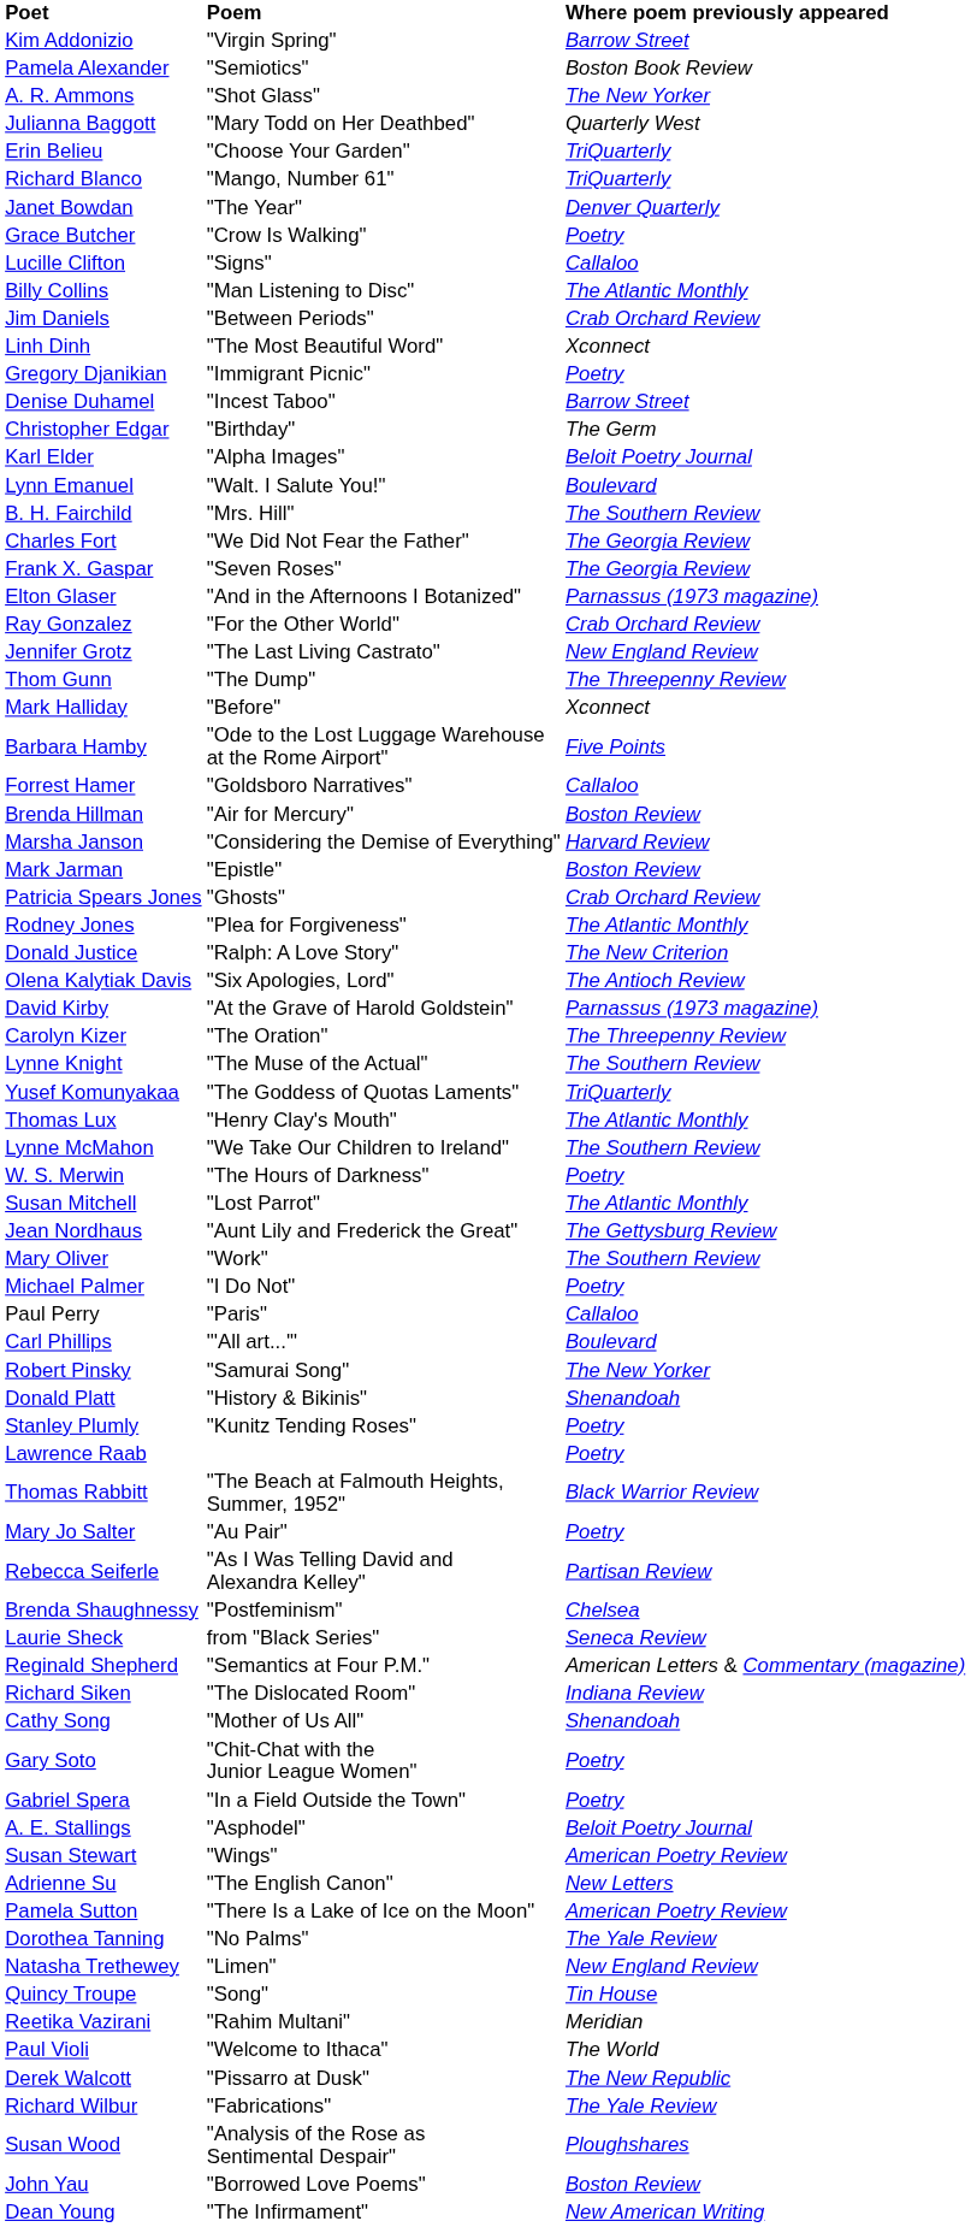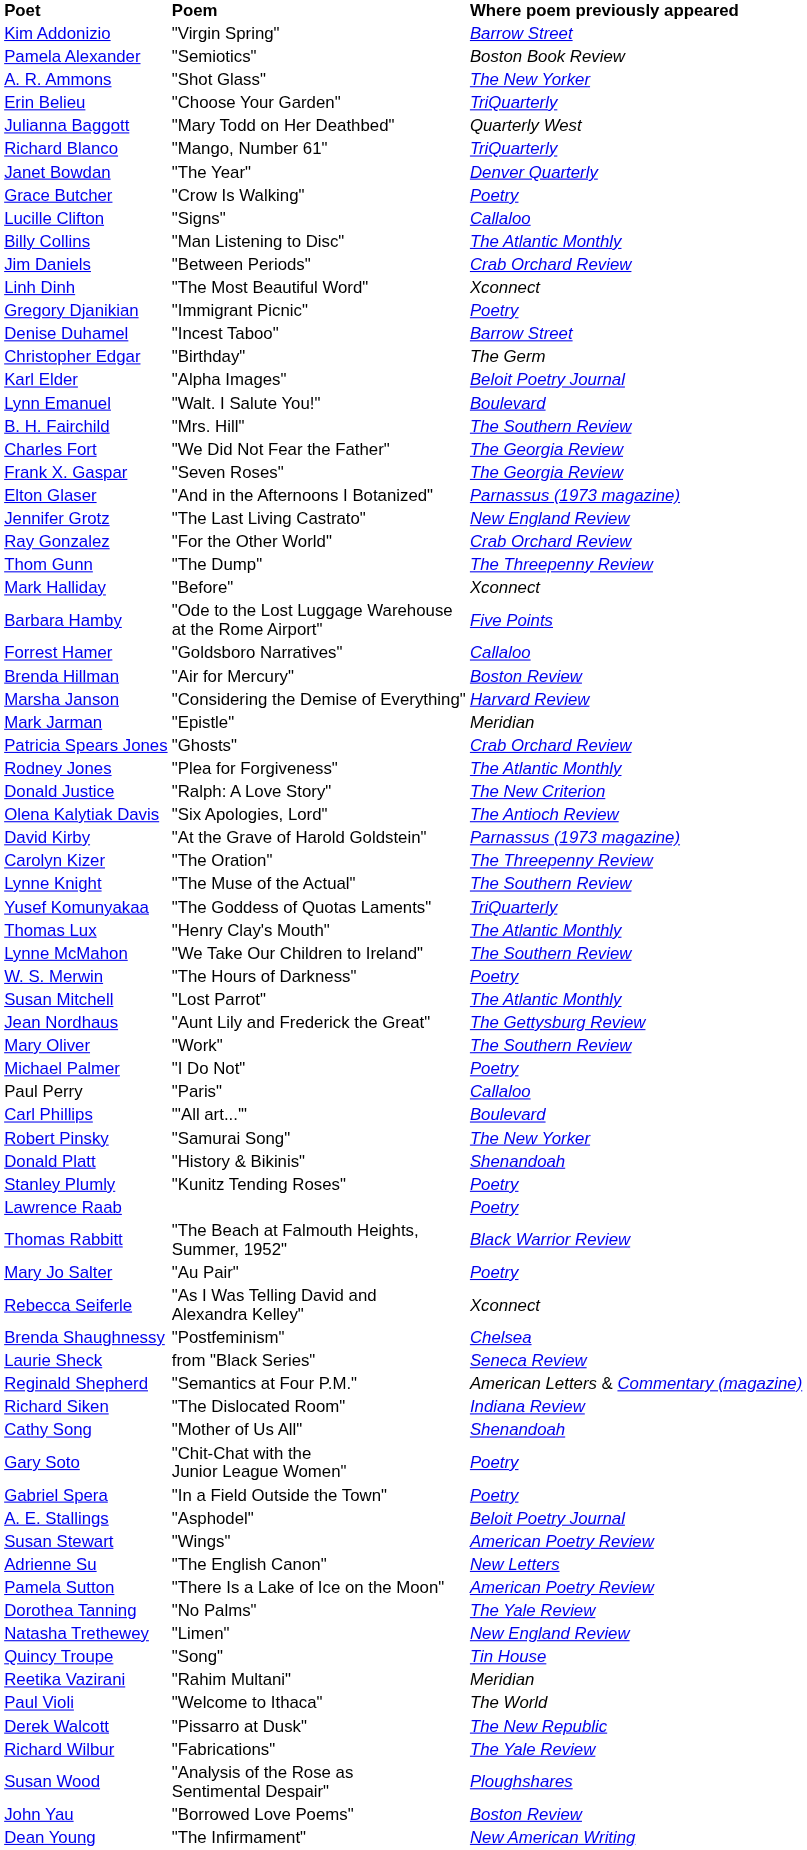 <table>
 <tr>
 <td><strong>Poet</strong></td>
 <td><strong>Poem</strong></td>
 <td><strong>Where poem previously appeared</strong></td>
 </tr>
 <tr>
 <td><a href='#'>Kim Addonizio</a></td>
 <td>"Virgin Spring"</td>
 <td><em><a href='#'>Barrow Street</a></em></td>
 </tr>
 <tr>
 <td><a href='#'>Pamela Alexander</a></td>
 <td>"Semiotics"</td>
 <td><em>Boston Book Review</em></td>
 </tr>
 <tr>
 <td><a href='#'>A. R. Ammons</a></td>
 <td>"Shot Glass"</td>
 <td><em><a href='#'>The New Yorker</a></em></td>
 </tr>
 <tr>
+<td><a href='#'>Erin Belieu</a></td>
+<td>"Choose Your Garden"</td>
+<td><em><a href='#'>TriQuarterly</a></em></td>
+</tr>
+<tr>
 <td><a href='#'>Julianna Baggott</a></td>
 <td>"Mary Todd on Her Deathbed"</td>
 <td><em>Quarterly West</em></td>
-</tr>
-<tr>
-<td><a href='#'>Erin Belieu</a></td>
-<td>"Choose Your Garden"</td>
-<td><em><a href='#'>TriQuarterly</a></em></td>
 </tr>
 <tr>
 <td><a href='#'>Richard Blanco</a></td>
 <td>"Mango, Number 61"</td>
 <td><em><a href='#'>TriQuarterly</a></em></td>
 </tr>
 <tr>
 <td><a href='#'>Janet Bowdan</a></td>
 <td>"The Year"</td>
 <td><em><a href='#'>Denver Quarterly</a></em></td>
 </tr>
 <tr>
 <td><a href='#'>Grace Butcher</a></td>
 <td>"Crow Is Walking"</td>
 <td><em><a href='#'>Poetry</a></em></td>
 </tr>
 <tr>
 <td><a href='#'>Lucille Clifton</a></td>
 <td>"Signs"</td>
 <td><em><a href='#'>Callaloo</a></em></td>
 </tr>
 <tr>
 <td><a href='#'>Billy Collins</a></td>
 <td>"Man Listening to Disc"</td>
 <td><em><a href='#'>The Atlantic Monthly</a></em></td>
 </tr>
 <tr>
 <td><a href='#'>Jim Daniels</a></td>
 <td>"Between Periods"</td>
 <td><em><a href='#'>Crab Orchard Review</a></em></td>
 </tr>
 <tr>
 <td><a href='#'>Linh Dinh</a></td>
 <td>"The Most Beautiful Word"</td>
 <td><em>Xconnect</em></td>
 </tr>
 <tr>
 <td><a href='#'>Gregory Djanikian</a></td>
 <td>"Immigrant Picnic"</td>
 <td><em><a href='#'>Poetry</a></em></td>
 </tr>
 <tr>
 <td><a href='#'>Denise Duhamel</a></td>
 <td>"Incest Taboo"</td>
 <td><em><a href='#'>Barrow Street</a></em></td>
 </tr>
 <tr>
 <td><a href='#'>Christopher Edgar</a></td>
 <td>"Birthday"</td>
 <td><em>The Germ</em></td>
 </tr>
 <tr>
 <td><a href='#'>Karl Elder</a></td>
 <td>"Alpha Images"</td>
 <td><em><a href='#'>Beloit Poetry Journal</a></em></td>
 </tr>
 <tr>
 <td><a href='#'>Lynn Emanuel</a></td>
 <td>"Walt. I Salute You!"</td>
 <td><em><a href='#'>Boulevard</a></em></td>
 </tr>
 <tr>
 <td><a href='#'>B. H. Fairchild</a></td>
 <td>"Mrs. Hill"</td>
 <td><em><a href='#'>The Southern Review</a></em></td>
 </tr>
 <tr>
 <td><a href='#'>Charles Fort</a></td>
 <td>"We Did Not Fear the Father"</td>
 <td><em><a href='#'>The Georgia Review</a></em></td>
 </tr>
 <tr>
 <td><a href='#'>Frank X. Gaspar</a></td>
 <td>"Seven Roses"</td>
 <td><em><a href='#'>The Georgia Review</a></em></td>
 </tr>
 <tr>
 <td><a href='#'>Elton Glaser</a></td>
 <td>"And in the Afternoons I Botanized"</td>
 <td><em><a href='#'>Parnassus (1973 magazine)</a></em></td>
 </tr>
 <tr>
+<td><a href='#'>Jennifer Grotz</a></td>
+<td>"The Last Living Castrato"</td>
+<td><em><a href='#'>New England Review</a></em></td>
+</tr>
+<tr>
 <td><a href='#'>Ray Gonzalez</a></td>
 <td>"For the Other World"</td>
 <td><em><a href='#'>Crab Orchard Review</a></em></td>
-</tr>
-<tr>
-<td><a href='#'>Jennifer Grotz</a></td>
-<td>"The Last Living Castrato"</td>
-<td><em><a href='#'>New England Review</a></em></td>
 </tr>
 <tr>
 <td><a href='#'>Thom Gunn</a></td>
 <td>"The Dump"</td>
 <td><em><a href='#'>The Threepenny Review</a></em></td>
 </tr>
 <tr>
 <td><a href='#'>Mark Halliday</a></td>
 <td>"Before"</td>
 <td><em>Xconnect</em></td>
 </tr>
 <tr>
 <td><a href='#'>Barbara Hamby</a></td>
 <td>"Ode to the Lost Luggage Warehouse<br> at the Rome Airport"</td>
 <td><em><a href='#'>Five Points</a></em></td>
 </tr>
 <tr>
 <td><a href='#'>Forrest Hamer</a></td>
 <td>"Goldsboro Narratives"</td>
 <td><em><a href='#'>Callaloo</a></em></td>
 </tr>
 <tr>
 <td><a href='#'>Brenda Hillman</a></td>
 <td>"Air for Mercury"</td>
 <td><em><a href='#'>Boston Review</a></em></td>
 </tr>
 <tr>
 <td><a href='#'>Marsha Janson</a></td>
 <td>"Considering the Demise of Everything"</td>
 <td><em><a href='#'>Harvard Review</a></em></td>
 </tr>
 <tr>
 <td><a href='#'>Mark Jarman</a></td>
 <td>"Epistle"</td>
-<td><em><a href='#'>Boston Review</a></em></td>
+<td><em>Meridian</em></td>
 </tr>
 <tr>
 <td><a href='#'>Patricia Spears Jones</a></td>
 <td>"Ghosts"</td>
 <td><em><a href='#'>Crab Orchard Review</a></em></td>
 </tr>
 <tr>
 <td><a href='#'>Rodney Jones</a></td>
 <td>"Plea for Forgiveness"</td>
 <td><em><a href='#'>The Atlantic Monthly</a></em></td>
 </tr>
 <tr>
 <td><a href='#'>Donald Justice</a></td>
 <td>"Ralph: A Love Story"</td>
 <td><em><a href='#'>The New Criterion</a></em></td>
 </tr>
 <tr>
 <td><a href='#'>Olena Kalytiak Davis</a></td>
 <td>"Six Apologies, Lord"</td>
 <td><em><a href='#'>The Antioch Review</a></em></td>
 </tr>
 <tr>
 <td><a href='#'>David Kirby</a></td>
 <td>"At the Grave of Harold Goldstein"</td>
 <td><em><a href='#'>Parnassus (1973 magazine)</a></em></td>
 </tr>
 <tr>
 <td><a href='#'>Carolyn Kizer</a></td>
 <td>"The Oration"</td>
 <td><em><a href='#'>The Threepenny Review</a></em></td>
 </tr>
 <tr>
 <td><a href='#'>Lynne Knight</a></td>
 <td>"The Muse of the Actual"</td>
 <td><em><a href='#'>The Southern Review</a></em></td>
 </tr>
 <tr>
 <td><a href='#'>Yusef Komunyakaa</a></td>
 <td>"The Goddess of Quotas Laments"</td>
 <td><em><a href='#'>TriQuarterly</a></em></td>
 </tr>
 <tr>
 <td><a href='#'>Thomas Lux</a></td>
 <td>"Henry Clay's Mouth"</td>
 <td><em><a href='#'>The Atlantic Monthly</a></em></td>
 </tr>
 <tr>
 <td><a href='#'>Lynne McMahon</a></td>
 <td>"We Take Our Children to Ireland"</td>
 <td><em><a href='#'>The Southern Review</a></em></td>
 </tr>
 <tr>
 <td><a href='#'>W. S. Merwin</a></td>
 <td>"The Hours of Darkness"</td>
 <td><em><a href='#'>Poetry</a></em></td>
 </tr>
 <tr>
 <td><a href='#'>Susan Mitchell</a></td>
 <td>"Lost Parrot"</td>
 <td><em><a href='#'>The Atlantic Monthly</a></em></td>
 </tr>
 <tr>
 <td><a href='#'>Jean Nordhaus</a></td>
 <td>"Aunt Lily and Frederick the Great"</td>
 <td><em><a href='#'>The Gettysburg Review</a></em></td>
 </tr>
 <tr>
 <td><a href='#'>Mary Oliver</a></td>
 <td>"Work"</td>
 <td><em><a href='#'>The Southern Review</a></em></td>
 </tr>
 <tr>
 <td><a href='#'>Michael Palmer</a></td>
 <td>"I Do Not"</td>
 <td><em><a href='#'>Poetry</a></em></td>
 </tr>
 <tr>
 <td>Paul Perry</td>
 <td>"Paris"</td>
 <td><em><a href='#'>Callaloo</a></em></td>
 </tr>
 <tr>
 <td><a href='#'>Carl Phillips</a></td>
 <td>"'All art...'"</td>
 <td><em><a href='#'>Boulevard</a></em></td>
 </tr>
 <tr>
 <td><a href='#'>Robert Pinsky</a></td>
 <td>"Samurai Song"</td>
 <td><em><a href='#'>The New Yorker</a></em></td>
 </tr>
 <tr>
 <td><a href='#'>Donald Platt</a></td>
 <td>"History & Bikinis"</td>
 <td><em><a href='#'>Shenandoah</a></em></td>
 </tr>
 <tr>
 <td><a href='#'>Stanley Plumly</a></td>
 <td>"Kunitz Tending Roses"</td>
 <td><em><a href='#'>Poetry</a></em></td>
 </tr>
 <tr>
 <td><a href='#'>Lawrence Raab</a></td>
 <td></td>
 <td><em><a href='#'>Poetry</a></em></td>
 </tr>
 <tr>
 <td><a href='#'>Thomas Rabbitt</a></td>
 <td>"The Beach at Falmouth Heights,<br> Summer, 1952"</td>
 <td><em><a href='#'>Black Warrior Review</a></em></td>
 </tr>
 <tr>
 <td><a href='#'>Mary Jo Salter</a></td>
 <td>"Au Pair"</td>
 <td><em><a href='#'>Poetry</a></em></td>
 </tr>
 <tr>
 <td><a href='#'>Rebecca Seiferle</a></td>
 <td>"As I Was Telling David and<br> Alexandra Kelley"</td>
-<td><em><a href='#'>Partisan Review</a></em></td>
+<td><em>Xconnect</em></td>
 </tr>
 <tr>
 <td><a href='#'>Brenda Shaughnessy</a></td>
 <td>"Postfeminism"</td>
 <td><em><a href='#'>Chelsea</a></em></td>
 </tr>
 <tr>
 <td><a href='#'>Laurie Sheck</a></td>
 <td>from "Black Series"</td>
 <td><em><a href='#'>Seneca Review</a></em></td>
 </tr>
 <tr>
 <td><a href='#'>Reginald Shepherd</a></td>
 <td>"Semantics at Four P.M."</td>
 <td><em>American Letters</em> & <em><a href='#'>Commentary (magazine)</a></em></td>
 </tr>
 <tr>
 <td><a href='#'>Richard Siken</a></td>
 <td>"The Dislocated Room"</td>
 <td><em><a href='#'>Indiana Review</a></em></td>
 </tr>
 <tr>
 <td><a href='#'>Cathy Song</a></td>
 <td>"Mother of Us All"</td>
 <td><em><a href='#'>Shenandoah</a></em></td>
 </tr>
 <tr>
 <td><a href='#'>Gary Soto</a></td>
 <td>"Chit-Chat with the<br> Junior League Women"</td>
 <td><em><a href='#'>Poetry</a></em></td>
 </tr>
 <tr>
 <td><a href='#'>Gabriel Spera</a></td>
 <td>"In a Field Outside the Town"</td>
 <td><em><a href='#'>Poetry</a></em></td>
 </tr>
 <tr>
 <td><a href='#'>A. E. Stallings</a></td>
 <td>"Asphodel"</td>
 <td><em><a href='#'>Beloit Poetry Journal</a></em></td>
 </tr>
 <tr>
 <td><a href='#'>Susan Stewart</a></td>
 <td>"Wings"</td>
 <td><em><a href='#'>American Poetry Review</a></em></td>
 </tr>
 <tr>
 <td><a href='#'>Adrienne Su</a></td>
 <td>"The English Canon"</td>
 <td><em><a href='#'>New Letters</a></em></td>
 </tr>
 <tr>
 <td><a href='#'>Pamela Sutton</a></td>
 <td>"There Is a Lake of Ice on the Moon"</td>
 <td><em><a href='#'>American Poetry Review</a></em></td>
 </tr>
 <tr>
 <td><a href='#'>Dorothea Tanning</a></td>
 <td>"No Palms"</td>
 <td><em><a href='#'>The Yale Review</a></em></td>
 </tr>
 <tr>
 <td><a href='#'>Natasha Trethewey</a></td>
 <td>"Limen"</td>
 <td><em><a href='#'>New England Review</a></em></td>
 </tr>
 <tr>
 <td><a href='#'>Quincy Troupe</a></td>
 <td>"Song"</td>
 <td><em><a href='#'>Tin House</a></em></td>
 </tr>
 <tr>
 <td><a href='#'>Reetika Vazirani</a></td>
 <td>"Rahim Multani"</td>
 <td><em>Meridian</em></td>
 </tr>
 <tr>
 <td><a href='#'>Paul Violi</a></td>
 <td>"Welcome to Ithaca"</td>
 <td><em>The World</em></td>
 </tr>
 <tr>
 <td><a href='#'>Derek Walcott</a></td>
 <td>"Pissarro at Dusk"</td>
 <td><em><a href='#'>The New Republic</a></em></td>
 </tr>
 <tr>
 <td><a href='#'>Richard Wilbur</a></td>
 <td>"Fabrications"</td>
 <td><em><a href='#'>The Yale Review</a></em></td>
 </tr>
 <tr>
 <td><a href='#'>Susan Wood</a></td>
 <td>"Analysis of the Rose as<br> Sentimental Despair"</td>
 <td><em><a href='#'>Ploughshares</a></em></td>
 </tr>
 <tr>
 <td><a href='#'>John Yau</a></td>
 <td>"Borrowed Love Poems"</td>
 <td><em><a href='#'>Boston Review</a></em></td>
 </tr>
 <tr>
 <td><a href='#'>Dean Young</a></td>
 <td>"The Infirmament"</td>
 <td><em><a href='#'>New American Writing</a></em></td>
 </tr>
 <tr>
 </tr>
 </table>
